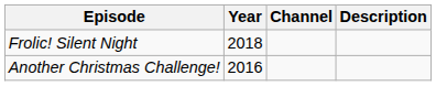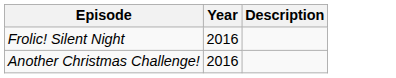 <table class="wikitable sortable">
 <tr>
 <th>Episode</th>
 <th>Year</th>
-<th>Channel</th>
 <th>Description</th>
 </tr>
 <tr>
 <td><em>Frolic! Silent Night</em></td>
-<td>2018</td>
-<td></td>
+<td>2016</td>
 <td></td>
 </tr>
 <tr>
 <td><em>Another Christmas Challenge!</em></td>
 <td>2016</td>
 <td></td>
-<td></td>
 </tr>
 </table>
